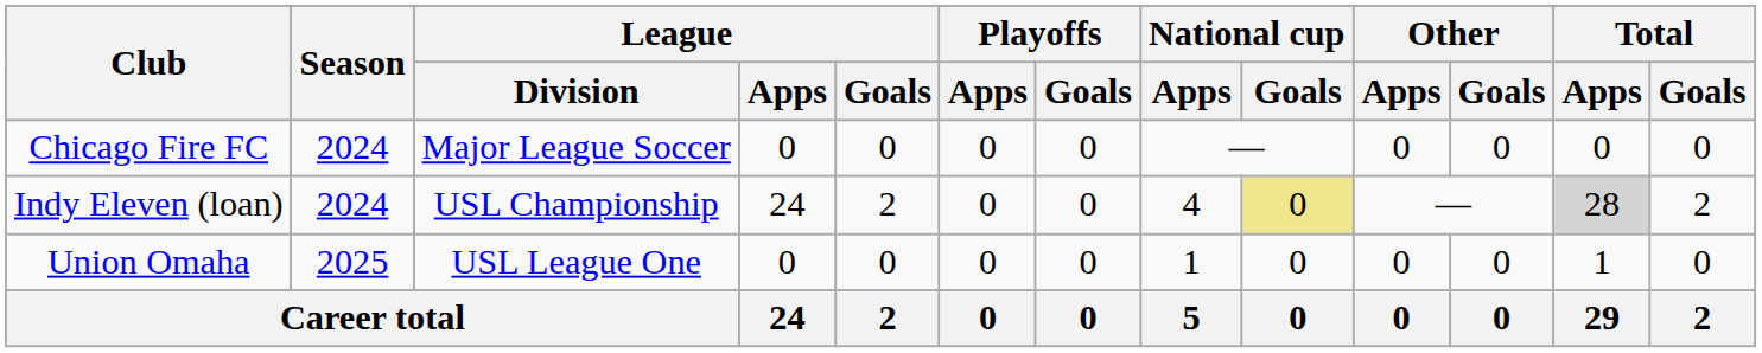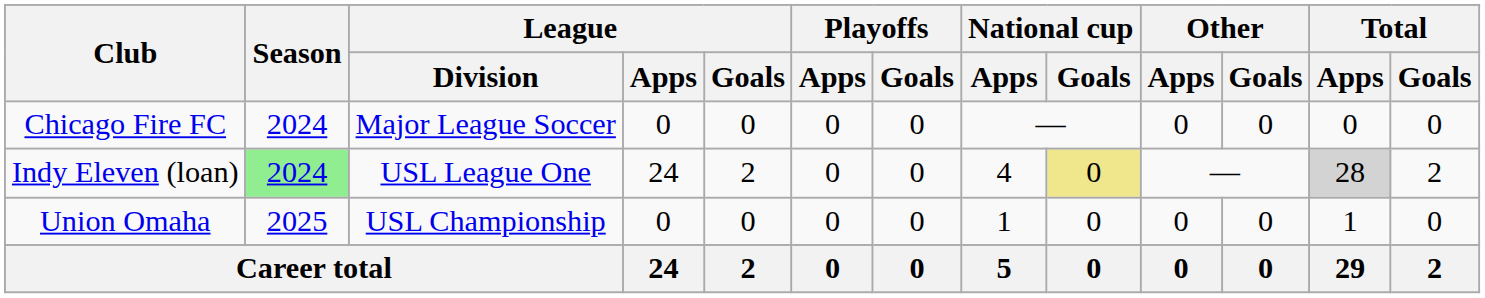 <table class="wikitable" style="text-align: center">
 <tr>
 <th rowspan="2">Club</th>
 <th rowspan="2">Season</th>
 <th colspan="3">League</th>
 <th colspan="2">Playoffs</th>
 <th colspan="2">National cup</th>
 <th colspan="2">Other</th>
 <th colspan="2">Total</th>
 </tr>
 <tr>
 <th>Division</th>
 <th>Apps</th>
 <th>Goals</th>
 <th>Apps</th>
 <th>Goals</th>
 <th>Apps</th>
 <th>Goals</th>
 <th>Apps</th>
 <th>Goals</th>
 <th>Apps</th>
 <th>Goals</th>
 </tr>
 <tr>
 <td><a href='#'>Chicago Fire FC</a></td>
 <td><a href='#'>2024</a></td>
 <td><a href='#'>Major League Soccer</a></td>
 <td>0</td>
 <td>0</td>
 <td>0</td>
 <td>0</td>
 <td colspan="2">—</td>
 <td>0</td>
 <td>0</td>
 <td>0</td>
 <td>0</td>
 </tr>
 <tr>
 <td><a href='#'>Indy Eleven</a> (loan)</td>
-<td><a href='#'>2024</a></td>
-<td><a href='#'>USL Championship</a></td>
+<td style="background: lightgreen;"><a href='#'>2024</a></td>
+<td><a href='#'>USL League One</a></td>
 <td>24</td>
 <td>2</td>
 <td>0</td>
 <td>0</td>
 <td>4</td>
 <td style="background: khaki;">0</td>
 <td colspan="2">—</td>
 <td style="background: lightgrey;">28</td>
 <td>2</td>
 </tr>
 <tr>
 <td><a href='#'>Union Omaha</a></td>
 <td><a href='#'>2025</a></td>
-<td><a href='#'>USL League One</a></td>
+<td><a href='#'>USL Championship</a></td>
 <td>0</td>
 <td>0</td>
 <td>0</td>
 <td>0</td>
 <td>1</td>
 <td>0</td>
 <td>0</td>
 <td>0</td>
 <td>1</td>
 <td>0</td>
 </tr>
 <tr>
 <th colspan="3">Career total</th>
 <th>24</th>
 <th>2</th>
 <th>0</th>
 <th>0</th>
 <th>5</th>
 <th>0</th>
 <th>0</th>
 <th>0</th>
 <th>29</th>
 <th>2</th>
 </tr>
 </table>
